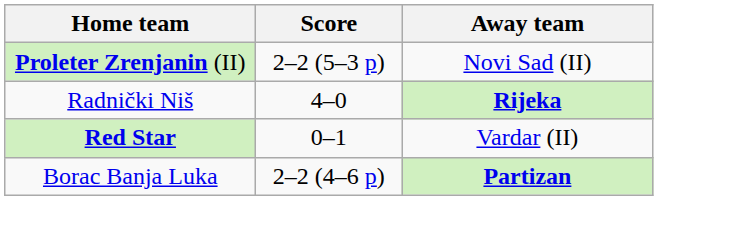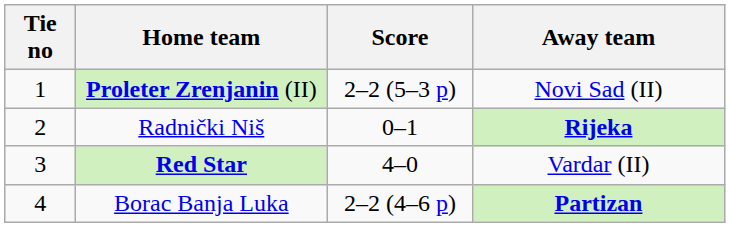 <table class="wikitable" style="text-align: center">
 <tr>
+<th width=40>Tie no</th>
 <th width=160>Home team</th>
 <th width=90>Score</th>
 <th width=160>Away team</th>
 </tr>
 <tr>
+<td>1</td>
 <td style="background-color:#D0F0C0"><strong><a href='#'>Proleter Zrenjanin</a></strong> (II)</td>
 <td>2–2 (5–3 <a href='#'>p</a>)</td>
 <td><a href='#'>Novi Sad</a> (II)</td>
 </tr>
 <tr>
+<td>2</td>
 <td><a href='#'>Radnički Niš</a></td>
-<td>4–0</td>
+<td>0–1</td>
 <td style="background-color:#D0F0C0"><strong><a href='#'>Rijeka</a></strong></td>
 </tr>
 <tr>
+<td>3</td>
 <td style="background-color:#D0F0C0"><strong><a href='#'>Red Star</a></strong></td>
-<td>0–1</td>
+<td>4–0</td>
 <td><a href='#'>Vardar</a> (II)</td>
 </tr>
 <tr>
+<td>4</td>
 <td><a href='#'>Borac Banja Luka</a></td>
 <td>2–2 (4–6 <a href='#'>p</a>)</td>
 <td style="background-color:#D0F0C0"><strong><a href='#'>Partizan</a></strong></td>
 </tr>
 </table>
